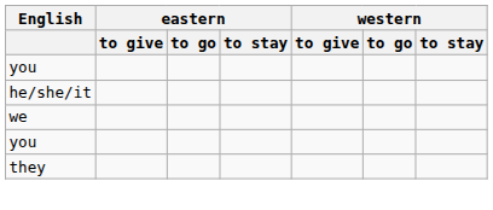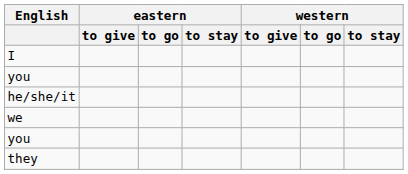 <table class="wikitable">
 <tr>
 <th>English</th>
 <th colspan="3">eastern</th>
 <th colspan="3">western</th>
 </tr>
 <tr>
 <th></th>
 <th>to give</th>
 <th>to go</th>
 <th>to stay</th>
 <th>to give</th>
 <th>to go</th>
 <th>to stay</th>
+</tr>
+<tr>
+<td>I</td>
+<td></td>
+<td></td>
+<td></td>
+<td></td>
+<td></td>
+<td></td>
 </tr>
 <tr>
 <td>you</td>
 <td></td>
 <td></td>
 <td></td>
 <td></td>
 <td></td>
 <td></td>
 </tr>
 <tr>
 <td>he/she/it</td>
 <td></td>
 <td></td>
 <td></td>
 <td></td>
 <td></td>
 <td></td>
 </tr>
 <tr>
 <td>we</td>
 <td></td>
 <td></td>
 <td></td>
 <td></td>
 <td></td>
 <td></td>
 </tr>
 <tr>
 <td>you</td>
 <td></td>
 <td></td>
 <td></td>
 <td></td>
 <td></td>
 <td></td>
 </tr>
 <tr>
 <td>they</td>
 <td></td>
 <td></td>
 <td></td>
 <td></td>
 <td></td>
 <td></td>
 </tr>
 </table>
